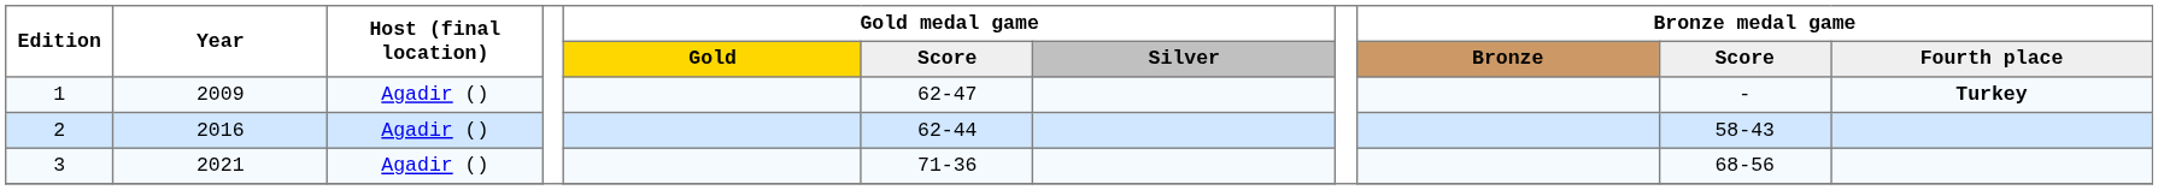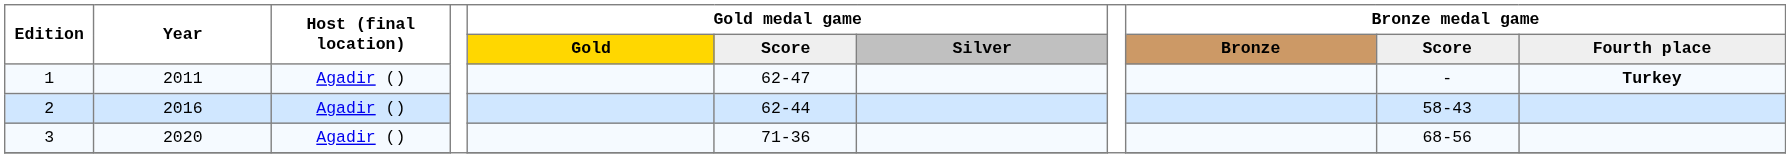 <table width="100%" cellspacing="0" cellpadding="3" border="1" style="border-collapse:collapse; font-size:90%; text-align:center">
 <tr>
 <th rowspan="2" width="5%">Edition</th>
 <th rowspan="2" width="10%">Year</th>
 <th rowspan="2" width="10%">Host (final location)</th>
 <th rowspan="36" bgcolor="ffffff" width="1%"></th>
 <th colspan="3">Gold medal game</th>
 <th rowspan="36" bgcolor="ffffff" width="1%"></th>
 <th colspan="3">Bronze medal game</th>
 </tr>
 <tr bgcolor="#EFEFEF">
 <td width="200" bgcolor="gold"><strong>Gold</strong></td>
 <th width="8%">Score</th>
 <td width="200" bgcolor="silver"><strong>Silver</strong></td>
 <td width="200" bgcolor="CC9966"><strong>Bronze</strong></td>
 <th width="8%">Score</th>
 <th width="15%">Fourth place</th>
 </tr>
 <tr bgcolor="#F5FAFF">
 <td>1</td>
-<td>2009</td>
+<td>2011</td>
 <td><a href='#'>Agadir</a>             ()</td>
 <td></td>
 <td>62-47</td>
 <td></td>
 <td></td>
 <td>-</td>
 <td><strong>Turkey</strong></td>
 </tr>
 <tr bgcolor="#D0E7FF">
 <td>2</td>
 <td>2016</td>
 <td><a href='#'>Agadir</a>             ()</td>
 <td> </td>
 <td>62-44</td>
 <td></td>
 <td></td>
 <td>58-43</td>
 <td></td>
 </tr>
 <tr bgcolor="#F5FAFF">
 <td>3</td>
-<td>2021</td>
+<td>2020</td>
 <td><a href='#'>Agadir</a>             ()</td>
 <td></td>
 <td>71-36</td>
 <td></td>
 <td></td>
 <td>68-56</td>
 <td></td>
 </tr>
 <tr>
 </tr>
 </table>
